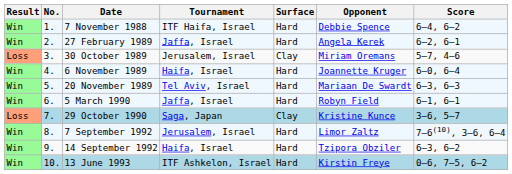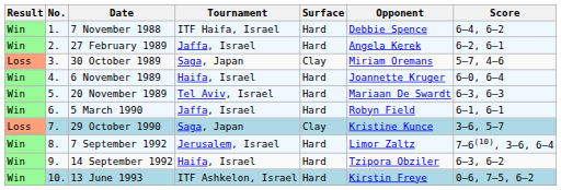 <table class=wikitable>
 <tr>
 <th>Result</th>
 <th>No.</th>
 <th>Date</th>
 <th>Tournament</th>
 <th>Surface</th>
 <th>Opponent</th>
 <th class="unsortable">Score</th>
 </tr>
 <tr style="background:#f0f8ff;">
 <td style="background:#98fb98;">Win</td>
 <td>1.</td>
 <td>7 November 1988</td>
 <td>ITF Haifa, Israel</td>
 <td>Hard</td>
 <td> <a href='#'>Debbie Spence</a></td>
 <td>6–4, 6–2</td>
 </tr>
 <tr style="background:#f0f8ff;">
 <td style="background:#98fb98;">Win</td>
 <td>2.</td>
 <td>27 February 1989</td>
 <td><a href='#'>Jaffa</a>, Israel</td>
 <td>Hard</td>
 <td> <a href='#'>Angela Kerek</a></td>
 <td>6–2, 6–1</td>
 </tr>
 <tr>
 <td style="background:#ffa07a;">Loss</td>
 <td>3.</td>
 <td>30 October 1989</td>
-<td>Jerusalem, Israel</td>
+<td><a href='#'>Saga</a>, Japan</td>
 <td>Clay</td>
 <td> <a href='#'>Miriam Oremans</a></td>
 <td>5–7, 4–6</td>
 </tr>
 <tr style="background:#f0f8ff;">
 <td style="background:#98fb98;">Win</td>
 <td>4.</td>
 <td>6 November 1989</td>
 <td><a href='#'>Haifa</a>, Israel</td>
 <td>Hard</td>
 <td> <a href='#'>Joannette Kruger</a></td>
 <td>6–0, 6–4</td>
 </tr>
 <tr style="background:#f0f8ff;">
 <td style="background:#98fb98;">Win</td>
 <td>5.</td>
 <td>20 November 1989</td>
 <td><a href='#'>Tel Aviv</a>, Israel</td>
 <td>Hard</td>
 <td> <a href='#'>Mariaan De Swardt</a></td>
 <td>6–3, 6–3</td>
 </tr>
 <tr style="background:#f0f8ff;">
 <td style="background:#98fb98;">Win</td>
 <td>6.</td>
 <td>5 March 1990</td>
 <td><a href='#'>Jaffa</a>, Israel</td>
 <td>Hard</td>
 <td> <a href='#'>Robyn Field</a></td>
 <td>6–1, 6–1</td>
 </tr>
 <tr style="background:lightblue;">
 <td style="background:#ffa07a;">Loss</td>
 <td>7.</td>
 <td>29 October 1990</td>
 <td><a href='#'>Saga</a>, Japan</td>
 <td>Clay</td>
 <td> <a href='#'>Kristine Kunce</a></td>
 <td>3–6, 5–7</td>
 </tr>
 <tr style="background:#f0f8ff;">
 <td style="background:#98fb98;">Win</td>
 <td>8.</td>
 <td>7 September 1992</td>
 <td><a href='#'>Jerusalem</a>, Israel</td>
 <td>Hard</td>
 <td> <a href='#'>Limor Zaltz</a></td>
 <td>7–6<sup>(10)</sup>, 3–6, 6–4</td>
 </tr>
 <tr>
 <td style="background:#98fb98;">Win</td>
 <td>9.</td>
 <td>14 September 1992</td>
 <td><a href='#'>Haifa</a>, Israel</td>
 <td>Hard</td>
 <td> <a href='#'>Tzipora Obziler</a></td>
 <td>6–3, 6–2</td>
 </tr>
 <tr style="background:lightblue;">
 <td style="background:#98fb98;">Win</td>
 <td>10.</td>
 <td>13 June 1993</td>
 <td>ITF Ashkelon, Israel</td>
 <td>Hard</td>
 <td> <a href='#'>Kirstin Freye</a></td>
 <td>0–6, 7–5, 6–2</td>
 </tr>
 </table>
